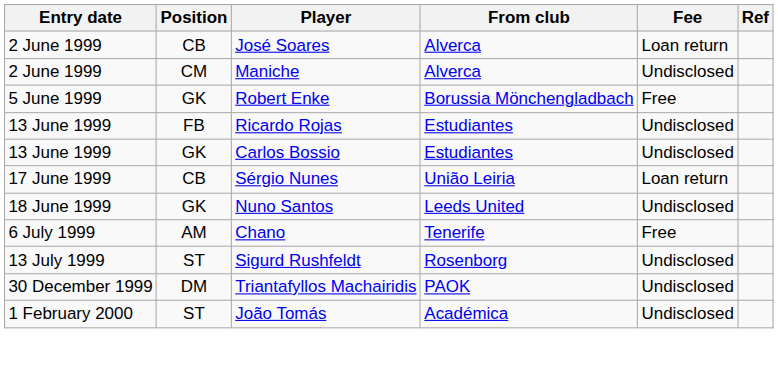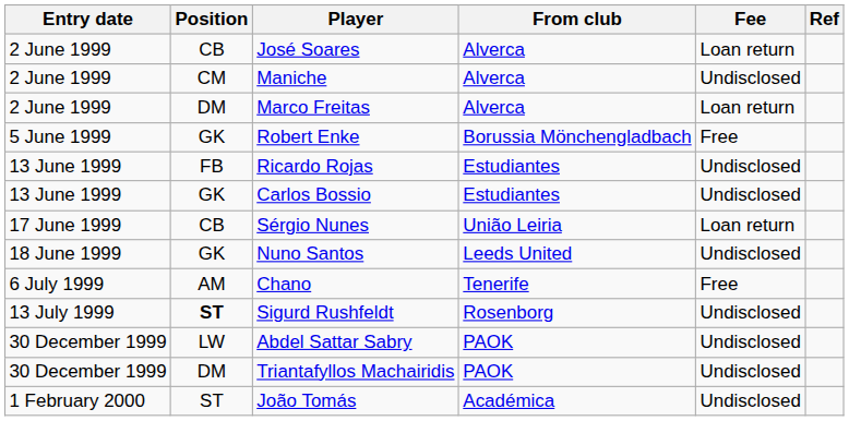 <table class="wikitable sortable">
 <tr>
 <th>Entry date</th>
 <th>Position</th>
 <th>Player</th>
 <th>From club</th>
 <th>Fee</th>
 <th>Ref</th>
 </tr>
 <tr>
 <td>2 June 1999</td>
 <td style="text-align:center;">CB</td>
 <td style="text-align:left;"><a href='#'>José Soares</a></td>
 <td style="text-align:left;"><a href='#'>Alverca</a></td>
 <td>Loan return</td>
 <td></td>
 </tr>
 <tr>
 <td>2 June 1999</td>
 <td style="text-align:center;">CM</td>
 <td style="text-align:left;"><a href='#'>Maniche</a></td>
 <td style="text-align:left;"><a href='#'>Alverca</a></td>
 <td>Undisclosed</td>
+<td></td>
+</tr>
+<tr>
+<td>2 June 1999</td>
+<td style="text-align:center;">DM</td>
+<td style="text-align:left;"><a href='#'>Marco Freitas</a></td>
+<td style="text-align:left;"><a href='#'>Alverca</a></td>
+<td>Loan return</td>
 <td></td>
 </tr>
 <tr>
 <td>5 June 1999</td>
 <td style="text-align:center;">GK</td>
 <td style="text-align:left;"><a href='#'>Robert Enke</a></td>
 <td style="text-align:left;"><a href='#'>Borussia Mönchengladbach</a></td>
 <td>Free</td>
 <td></td>
 </tr>
 <tr>
 <td>13 June 1999</td>
 <td style="text-align:center;">FB</td>
 <td style="text-align:left;"><a href='#'>Ricardo Rojas</a></td>
 <td style="text-align:left;"><a href='#'>Estudiantes</a></td>
 <td>Undisclosed</td>
 <td></td>
 </tr>
 <tr>
 <td>13 June 1999</td>
 <td style="text-align:center;">GK</td>
 <td style="text-align:left;"><a href='#'>Carlos Bossio</a></td>
 <td style="text-align:left;"><a href='#'>Estudiantes</a></td>
 <td>Undisclosed</td>
 <td></td>
 </tr>
 <tr>
 <td>17 June 1999</td>
 <td style="text-align:center;">CB</td>
 <td style="text-align:left;"><a href='#'>Sérgio Nunes</a></td>
 <td style="text-align:left;"><a href='#'>União Leiria</a></td>
 <td>Loan return</td>
 <td></td>
 </tr>
 <tr>
 <td>18 June 1999</td>
 <td style="text-align:center;">GK</td>
 <td style="text-align:left;"><a href='#'>Nuno Santos</a></td>
 <td style="text-align:left;"><a href='#'>Leeds United</a></td>
 <td>Undisclosed</td>
 <td></td>
 </tr>
 <tr>
 <td>6 July 1999</td>
 <td style="text-align:center;">AM</td>
 <td style="text-align:left;"><a href='#'>Chano</a></td>
 <td style="text-align:left;"><a href='#'>Tenerife</a></td>
 <td>Free</td>
 <td></td>
 </tr>
 <tr>
 <td>13 July 1999</td>
-<td style="text-align:center;">ST</td>
+<td style="text-align:center;"><strong>ST</strong></td>
 <td style="text-align:left;"><a href='#'>Sigurd Rushfeldt</a></td>
 <td style="text-align:left;"><a href='#'>Rosenborg</a></td>
+<td>Undisclosed</td>
+<td></td>
+</tr>
+<tr>
+<td>30 December 1999</td>
+<td style="text-align:center;">LW</td>
+<td style="text-align:left;"><a href='#'>Abdel Sattar Sabry</a></td>
+<td style="text-align:left;"><a href='#'>PAOK</a></td>
 <td>Undisclosed</td>
 <td></td>
 </tr>
 <tr>
 <td>30 December 1999</td>
 <td style="text-align:center;">DM</td>
 <td style="text-align:left;"><a href='#'>Triantafyllos Machairidis</a></td>
 <td style="text-align:left;"><a href='#'>PAOK</a></td>
 <td>Undisclosed</td>
 <td></td>
 </tr>
 <tr>
 <td>1 February 2000</td>
 <td style="text-align:center;">ST</td>
 <td style="text-align:left;"><a href='#'>João Tomás</a></td>
 <td style="text-align:left;"><a href='#'>Académica</a></td>
 <td>Undisclosed</td>
 <td></td>
 </tr>
 </table>
